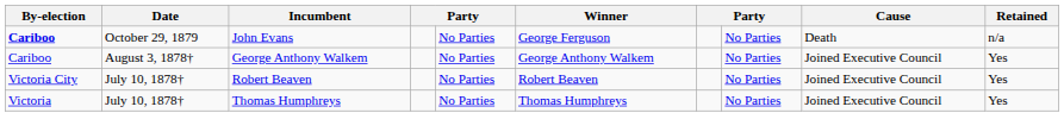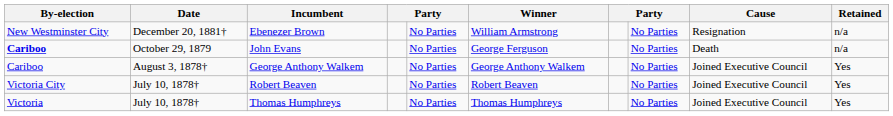 <table class=wikitable style="width:100%">
 <tr>
 <th>By-election</th>
 <th>Date</th>
 <th>Incumbent</th>
 <th colspan=2>Party</th>
 <th>Winner</th>
 <th colspan=2>Party</th>
 <th>Cause</th>
 <th>Retained</th>
+</tr>
+<tr>
+<td><a href='#'>New Westminster City</a></td>
+<td>December 20, 1881†</td>
+<td><a href='#'>Ebenezer Brown</a></td>
+<td>    </td>
+<td><a href='#'>No Parties</a></td>
+<td><a href='#'>William Armstrong</a></td>
+<td>    </td>
+<td><a href='#'>No Parties</a></td>
+<td>Resignation</td>
+<td>n/a</td>
 </tr>
 <tr>
 <td><strong><a href='#'>Cariboo</a></strong></td>
 <td>October 29, 1879</td>
 <td><a href='#'>John Evans</a></td>
 <td>    </td>
 <td><a href='#'>No Parties</a></td>
 <td><a href='#'>George Ferguson</a></td>
 <td>    </td>
 <td><a href='#'>No Parties</a></td>
 <td>Death</td>
 <td>n/a</td>
 </tr>
 <tr>
 <td><a href='#'>Cariboo</a></td>
 <td>August 3, 1878†</td>
 <td><a href='#'>George Anthony Walkem</a></td>
 <td>    </td>
 <td><a href='#'>No Parties</a></td>
 <td><a href='#'>George Anthony Walkem</a></td>
 <td>    </td>
 <td><a href='#'>No Parties</a></td>
 <td>Joined Executive Council</td>
 <td>Yes</td>
 </tr>
 <tr>
 <td><a href='#'>Victoria City</a></td>
 <td>July 10, 1878†</td>
 <td><a href='#'>Robert Beaven</a></td>
 <td>    </td>
 <td><a href='#'>No Parties</a></td>
 <td><a href='#'>Robert Beaven</a></td>
 <td>    </td>
 <td><a href='#'>No Parties</a></td>
 <td>Joined Executive Council</td>
 <td>Yes</td>
 </tr>
 <tr>
 <td><a href='#'>Victoria</a></td>
 <td>July 10, 1878†</td>
 <td><a href='#'>Thomas Humphreys</a></td>
 <td>    </td>
 <td><a href='#'>No Parties</a></td>
 <td><a href='#'>Thomas Humphreys</a></td>
 <td>    </td>
 <td><a href='#'>No Parties</a></td>
 <td>Joined Executive Council</td>
 <td>Yes</td>
 </tr>
 </table>
